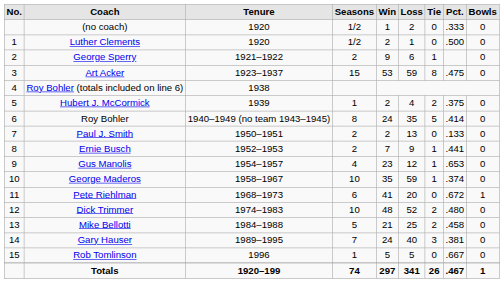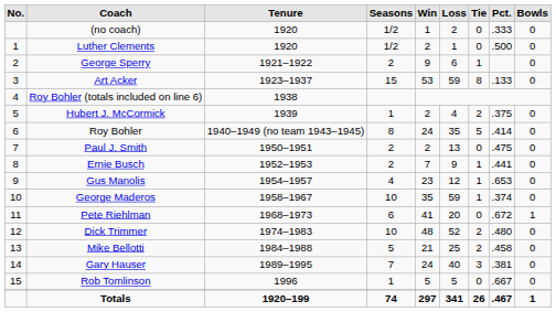 <table class="wikitable sortable" style="text-align:center;">
 <tr>
 <th style="background:#e5e5e5;">No.</th>
 <th style="background:#e5e5e5;">Coach</th>
 <th style="background:#e5e5e5;">Tenure</th>
 <th style="background:#e5e5e5;">Seasons</th>
 <th style="background:#e5e5e5;">Win</th>
 <th style="background:#e5e5e5;">Loss</th>
 <th style="background:#e5e5e5;">Tie</th>
 <th style="background:#e5e5e5;">Pct.</th>
 <th style="background:#e5e5e5;">Bowls</th>
 </tr>
 <tr>
 <td></td>
 <td>(no coach)</td>
 <td>1920 </td>
 <td>1/2</td>
 <td>1</td>
 <td>2</td>
 <td>0</td>
 <td>.333</td>
 <td>0</td>
 </tr>
 <tr>
 <td>1</td>
 <td><a href='#'>Luther Clements</a></td>
 <td>1920 </td>
 <td>1/2</td>
 <td>2</td>
 <td>1</td>
 <td>0</td>
 <td>.500</td>
 <td>0</td>
 </tr>
 <tr>
 <td>2</td>
 <td><a href='#'>George Sperry</a></td>
 <td>1921–1922</td>
 <td>2</td>
 <td>9</td>
 <td>6</td>
 <td>1</td>
 <td></td>
 <td>0</td>
 </tr>
 <tr>
 <td>3</td>
 <td><a href='#'>Art Acker</a></td>
 <td>1923–1937</td>
 <td>15</td>
 <td>53</td>
 <td>59</td>
 <td>8</td>
-<td>.475</td>
+<td>.133</td>
 <td>0</td>
 </tr>
 <tr>
 <td>4</td>
 <td><a href='#'>Roy Bohler</a> (totals included on line 6)</td>
 <td>1938</td>
 <td></td>
 </tr>
 <tr>
 <td>5</td>
 <td><a href='#'>Hubert J. McCormick</a></td>
 <td>1939</td>
 <td>1</td>
 <td>2</td>
 <td>4</td>
 <td>2</td>
 <td>.375</td>
 <td>0</td>
 </tr>
 <tr>
 <td>6</td>
 <td>Roy Bohler</td>
 <td>1940–1949 (no team 1943–1945)</td>
 <td>8</td>
 <td>24</td>
 <td>35</td>
 <td>5</td>
 <td>.414</td>
 <td>0</td>
 </tr>
 <tr>
 <td>7</td>
 <td><a href='#'>Paul J. Smith</a></td>
 <td>1950–1951</td>
 <td>2</td>
 <td>2</td>
 <td>13</td>
 <td>0</td>
-<td>.133</td>
+<td>.475</td>
 <td>0</td>
 </tr>
 <tr>
 <td>8</td>
 <td><a href='#'>Ernie Busch</a></td>
 <td>1952–1953</td>
 <td>2</td>
 <td>7</td>
 <td>9</td>
 <td>1</td>
 <td>.441</td>
 <td>0</td>
 </tr>
 <tr>
 <td>9</td>
 <td><a href='#'>Gus Manolis</a></td>
 <td>1954–1957</td>
 <td>4</td>
 <td>23</td>
 <td>12</td>
 <td>1</td>
 <td>.653</td>
 <td>0</td>
 </tr>
 <tr>
 <td>10</td>
 <td><a href='#'>George Maderos</a></td>
 <td>1958–1967</td>
 <td>10</td>
 <td>35</td>
 <td>59</td>
 <td>1</td>
 <td>.374</td>
 <td>0</td>
 </tr>
 <tr>
 <td>11</td>
 <td><a href='#'>Pete Riehlman</a></td>
 <td>1968–1973</td>
 <td>6</td>
 <td>41</td>
 <td>20</td>
 <td>0</td>
 <td>.672</td>
 <td>1</td>
 </tr>
 <tr>
 <td>12</td>
 <td><a href='#'>Dick Trimmer</a></td>
 <td>1974–1983</td>
 <td>10</td>
 <td>48</td>
 <td>52</td>
 <td>2</td>
 <td>.480</td>
 <td>0</td>
 </tr>
 <tr>
 <td>13</td>
 <td><a href='#'>Mike Bellotti</a></td>
 <td>1984–1988</td>
 <td>5</td>
 <td>21</td>
 <td>25</td>
 <td>2</td>
 <td>.458</td>
 <td>0</td>
 </tr>
 <tr>
 <td>14</td>
 <td><a href='#'>Gary Hauser</a></td>
 <td>1989–1995</td>
 <td>7</td>
 <td>24</td>
 <td>40</td>
 <td>3</td>
 <td>.381</td>
 <td>0</td>
 </tr>
 <tr>
 <td>15</td>
 <td><a href='#'>Rob Tomlinson</a></td>
 <td>1996</td>
 <td>1</td>
 <td>5</td>
 <td>5</td>
 <td>0</td>
 <td>.667</td>
 <td>0</td>
 </tr>
 <tr>
 </tr>
 <tr style="font-weight:bold">
 <td></td>
 <td>Totals</td>
 <td>1920–199</td>
 <td>74</td>
 <td>297</td>
 <td>341</td>
 <td>26</td>
 <td>.467</td>
 <td>1</td>
 </tr>
 </table>
